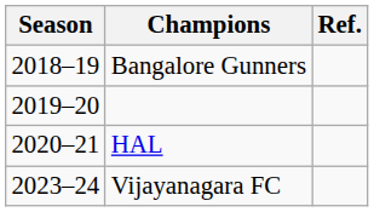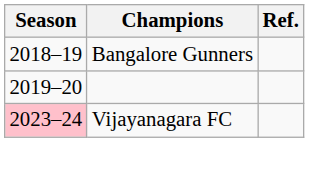 <table class = "wikitable sortable">
 <tr>
 <th>Season</th>
 <th>Champions</th>
 <th>Ref.</th>
 </tr>
 <tr>
 <td>2018–19</td>
 <td>Bangalore Gunners</td>
 <td></td>
 </tr>
 <tr>
 <td>2019–20</td>
 <td></td>
 <td></td>
 </tr>
 <tr>
-<td>2020–21</td>
-<td><a href='#'>HAL</a></td>
-<td></td>
-</tr>
-<tr>
-<td>2023–24</td>
+<td style="background: pink;">2023–24</td>
 <td>Vijayanagara FC</td>
 <td></td>
 </tr>
 </table>
